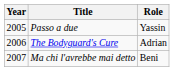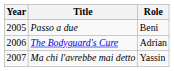 <table class="wikitable">
 <tr>
 <th>Year</th>
 <th>Title</th>
 <th>Role</th>
 </tr>
 <tr>
 <td>2005</td>
 <td><em>Passo a due</em></td>
-<td>Yassin</td>
+<td>Beni</td>
 </tr>
 <tr>
 <td>2006</td>
 <td><em><a href='#'>The Bodyguard's Cure</a></em></td>
 <td>Adrian</td>
 </tr>
 <tr>
 <td>2007</td>
 <td><em>Ma chi l'avrebbe mai detto</em></td>
-<td>Beni</td>
+<td>Yassin</td>
 </tr>
 </table>
